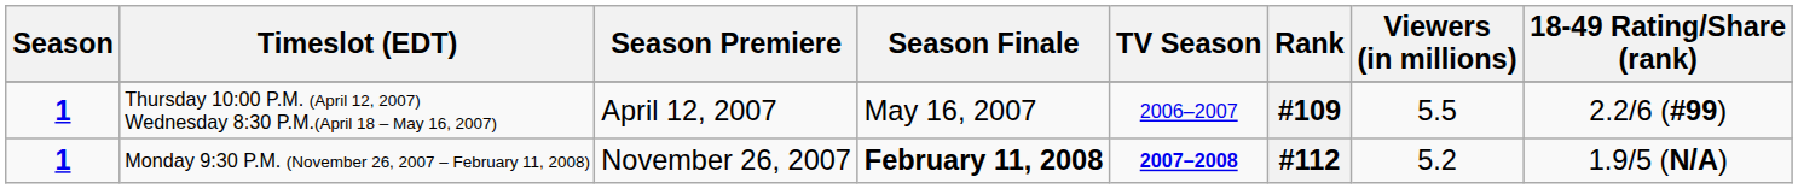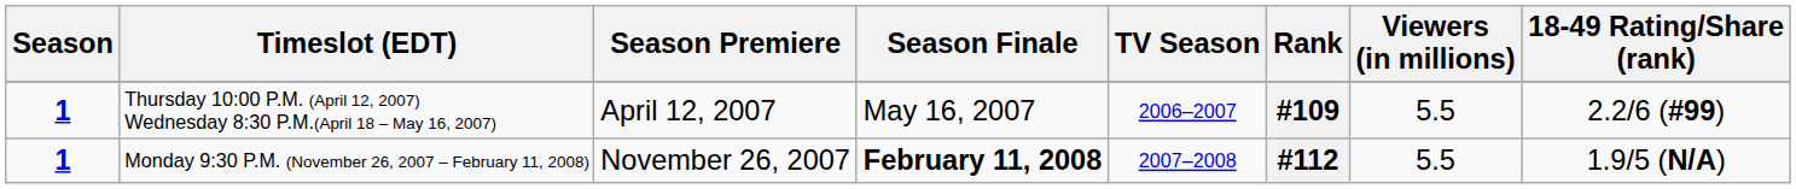 <table class="wikitable">
 <tr>
 <th>Season</th>
 <th>Timeslot (EDT)</th>
 <th>Season Premiere</th>
 <th>Season Finale</th>
 <th>TV Season</th>
 <th>Rank</th>
 <th>Viewers<br>(in millions)</th>
 <th>18-49 Rating/Share<br> (rank)</th>
 </tr>
 <tr>
 </tr>
 <tr style="background-color:#F9F9F9">
 <th style="background:#F9F9F9;text-align:center"><strong><a href='#'>1</a></strong></th>
 <th style="background:#F9F9F9;font-size:11px;font-weight:normal;text-align:left;line-height:110%">Thursday 10:00 P.M. <small>(April 12, 2007)</small><br>Wednesday 8:30 P.M.<small>(April 18 – May 16, 2007)</small></th>
 <td>April 12, 2007</td>
 <td>May 16, 2007</td>
 <td style="font-size:11px;text-align:center"><a href='#'>2006–2007</a></td>
 <th style="text-align:center"><strong>#109</strong></th>
 <td style="text-align:center">5.5</td>
 <td style="text-align:center">2.2/6 (<strong>#99</strong>)</td>
 </tr>
 <tr style="background-color:#F9F9F9">
 <th style="background:#F9F9F9;text-align:center"><strong><a href='#'>1</a></strong></th>
 <th style="background:#F9F9F9;font-size:11px;font-weight:normal;text-align:left;line-height:110%">Monday 9:30 P.M. <small>(November 26, 2007 – February 11, 2008)</small></th>
 <td>November 26, 2007</td>
 <td><strong>February 11, 2008</strong></td>
-<td style="font-size:11px;text-align:center"><strong><a href='#'>2007–2008</a></strong></td>
+<td style="font-size:11px;text-align:center"><a href='#'>2007–2008</a></td>
 <th style="text-align:center"><strong>#112</strong></th>
-<td style="text-align:center">5.2</td>
+<td style="text-align:center">5.5</td>
 <td style="text-align:center">1.9/5 (<strong>N/A</strong>)</td>
 </tr>
 </table>
